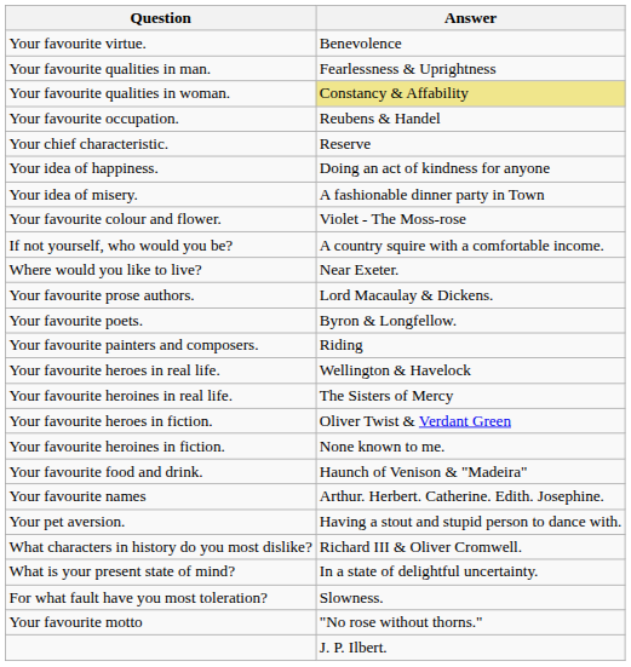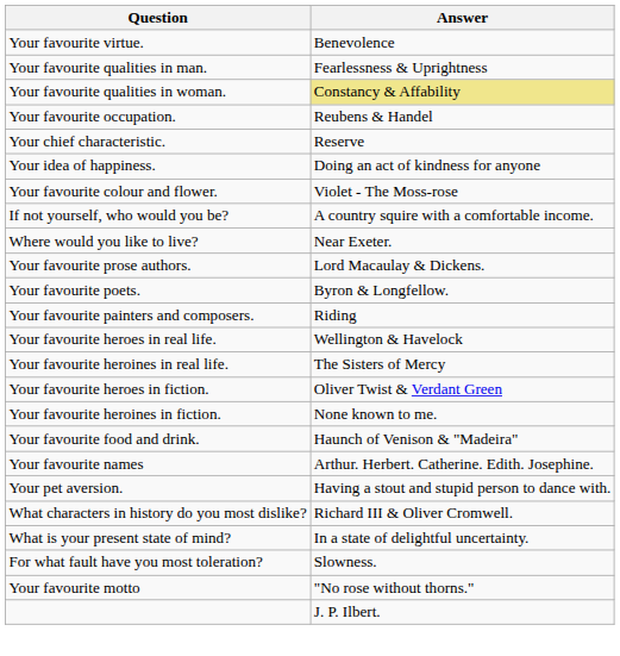 <table class="wikitable" border="1">
 <tr>
 <th>Question</th>
 <th>Answer</th>
 </tr>
 <tr>
 <td>Your favourite virtue.</td>
 <td>Benevolence</td>
 </tr>
 <tr>
 <td>Your favourite qualities in man.</td>
 <td>Fearlessness & Uprightness</td>
 </tr>
 <tr>
 <td>Your favourite qualities in woman.</td>
 <td style="background: khaki;">Constancy & Affability</td>
 </tr>
 <tr>
 <td>Your favourite occupation.</td>
 <td>Reubens & Handel</td>
 </tr>
 <tr>
 <td>Your chief characteristic.</td>
 <td>Reserve</td>
 </tr>
 <tr>
 <td>Your idea of happiness.</td>
 <td>Doing an act of kindness for anyone</td>
-</tr>
-<tr>
-<td>Your idea of misery.</td>
-<td>A fashionable dinner party in Town</td>
 </tr>
 <tr>
 <td>Your favourite colour and flower.</td>
 <td>Violet - The Moss-rose</td>
 </tr>
 <tr>
 <td>If not yourself, who would you be?</td>
 <td>A country squire with a comfortable income.</td>
 </tr>
 <tr>
 <td>Where would you like to live?</td>
 <td>Near Exeter.</td>
 </tr>
 <tr>
 <td>Your favourite prose authors.</td>
 <td>Lord Macaulay & Dickens.</td>
 </tr>
 <tr>
 <td>Your favourite poets.</td>
 <td>Byron & Longfellow.</td>
 </tr>
 <tr>
 <td>Your favourite painters and composers.</td>
 <td>Riding</td>
 </tr>
 <tr>
 <td>Your favourite heroes in real life.</td>
 <td>Wellington & Havelock</td>
 </tr>
 <tr>
 <td>Your favourite heroines in real life.</td>
 <td>The Sisters of Mercy</td>
 </tr>
 <tr>
 <td>Your favourite heroes in fiction.</td>
 <td>Oliver Twist & <a href='#'>Verdant Green</a></td>
 </tr>
 <tr>
 <td>Your favourite heroines in fiction.</td>
 <td>None known to me.</td>
 </tr>
 <tr>
 <td>Your favourite food and drink.</td>
 <td>Haunch of Venison & "Madeira"</td>
 </tr>
 <tr>
 <td>Your favourite names</td>
 <td>Arthur. Herbert. Catherine. Edith. Josephine.</td>
 </tr>
 <tr>
 <td>Your pet aversion.</td>
 <td>Having a stout and stupid person to dance with.</td>
 </tr>
 <tr>
 <td>What characters in history do you most dislike?</td>
 <td>Richard III & Oliver Cromwell.</td>
 </tr>
 <tr>
 <td>What is your present state of mind?</td>
 <td>In a state of delightful uncertainty.</td>
 </tr>
 <tr>
 <td>For what fault have you most toleration?</td>
 <td>Slowness.</td>
 </tr>
 <tr>
 <td>Your favourite motto</td>
 <td>"No rose without thorns."</td>
 </tr>
 <tr>
 <td></td>
 <td>J. P. Ilbert.</td>
 </tr>
 </table>
